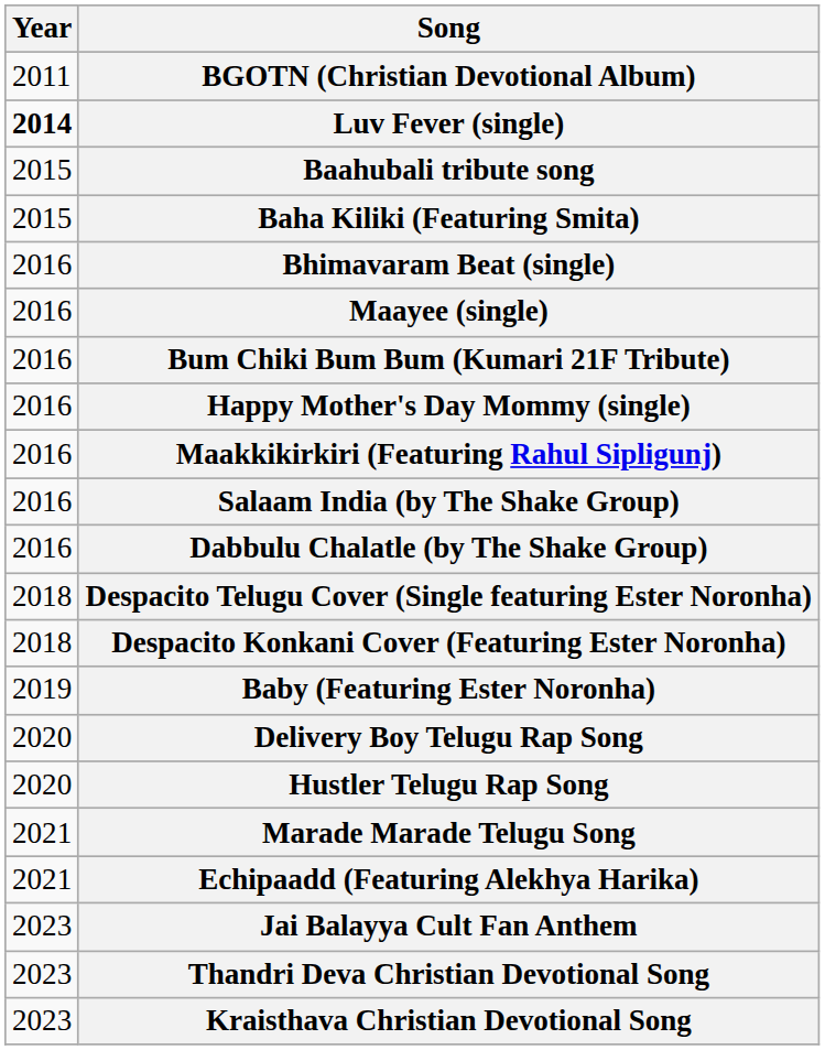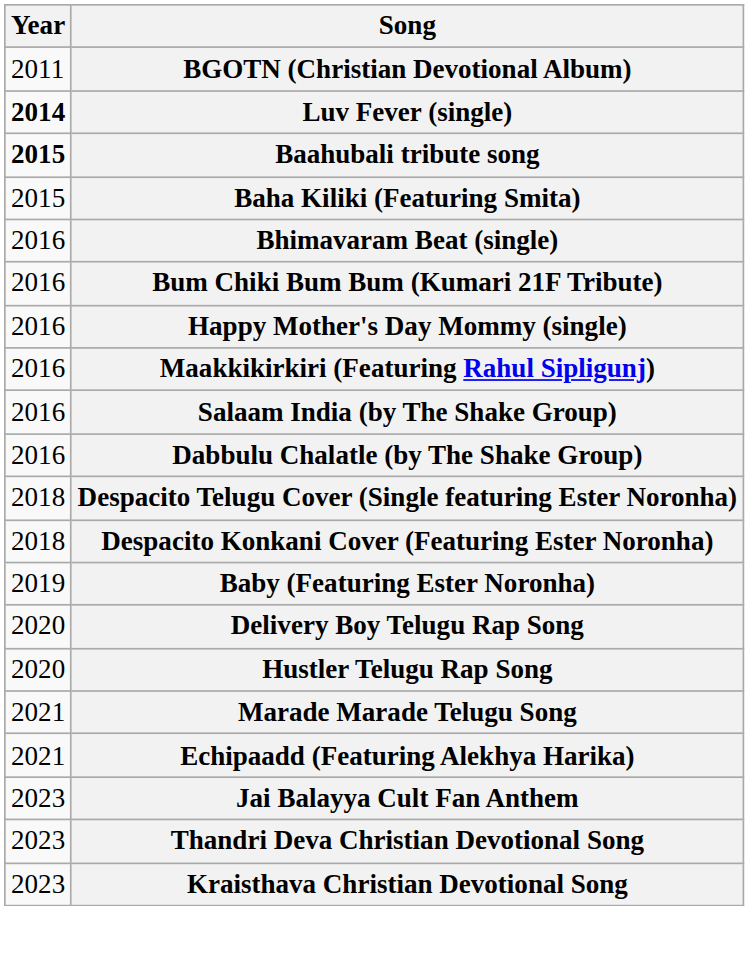 <table class="wikitable plainrowheaders sortable">
 <tr style="text-align:center;">
 <th scope="col">Year</th>
 <th scope="col">Song</th>
 </tr>
 <tr>
 <td>2011</td>
 <th scope="row">BGOTN (Christian Devotional Album)</th>
 </tr>
 <tr>
 <td><strong>2014</strong></td>
 <th scope="row">Luv Fever (single)</th>
 </tr>
 <tr>
-<td>2015</td>
+<td><strong>2015</strong></td>
 <th scope="row">Baahubali tribute song</th>
 </tr>
 <tr>
 <td>2015</td>
 <th scope="row">Baha Kiliki (Featuring Smita)</th>
 </tr>
 <tr>
 <td>2016</td>
 <th scope="row">Bhimavaram Beat (single)</th>
-</tr>
-<tr>
-<td>2016</td>
-<th scope="row">Maayee (single)</th>
 </tr>
 <tr>
 <td>2016</td>
 <th scope="row">Bum Chiki Bum Bum (Kumari 21F Tribute)</th>
 </tr>
 <tr>
 <td>2016</td>
 <th scope="row">Happy Mother's Day Mommy (single)</th>
 </tr>
 <tr>
 <td>2016</td>
 <th scope="row">Maakkikirkiri (Featuring <a href='#'>Rahul Sipligunj</a>)</th>
 </tr>
 <tr>
 <td>2016</td>
 <th scope="row">Salaam India (by The Shake Group)</th>
 </tr>
 <tr>
 <td>2016</td>
 <th scope="row">Dabbulu Chalatle (by The Shake Group)</th>
 </tr>
 <tr>
 <td>2018</td>
 <th scope="row">Despacito Telugu Cover (Single featuring Ester Noronha)</th>
 </tr>
 <tr>
 <td>2018</td>
 <th scope="row">Despacito Konkani Cover (Featuring Ester Noronha)</th>
 </tr>
 <tr>
 <td>2019</td>
 <th scope="row">Baby (Featuring Ester Noronha)</th>
 </tr>
 <tr>
 <td>2020</td>
 <th scope="row">Delivery Boy Telugu Rap Song</th>
 </tr>
 <tr>
 <td>2020</td>
 <th scope="row">Hustler Telugu Rap Song</th>
 </tr>
 <tr>
 <td>2021</td>
 <th scope="row">Marade Marade Telugu Song</th>
 </tr>
 <tr>
 <td>2021</td>
 <th scope="row">Echipaadd (Featuring Alekhya Harika)</th>
 </tr>
 <tr>
 <td>2023</td>
 <th scope="row">Jai Balayya Cult Fan Anthem</th>
 </tr>
 <tr>
 <td>2023</td>
 <th scope="row">Thandri Deva Christian Devotional Song</th>
 </tr>
 <tr>
 <td>2023</td>
 <th scope="row">Kraisthava Christian Devotional Song</th>
 </tr>
 </table>
